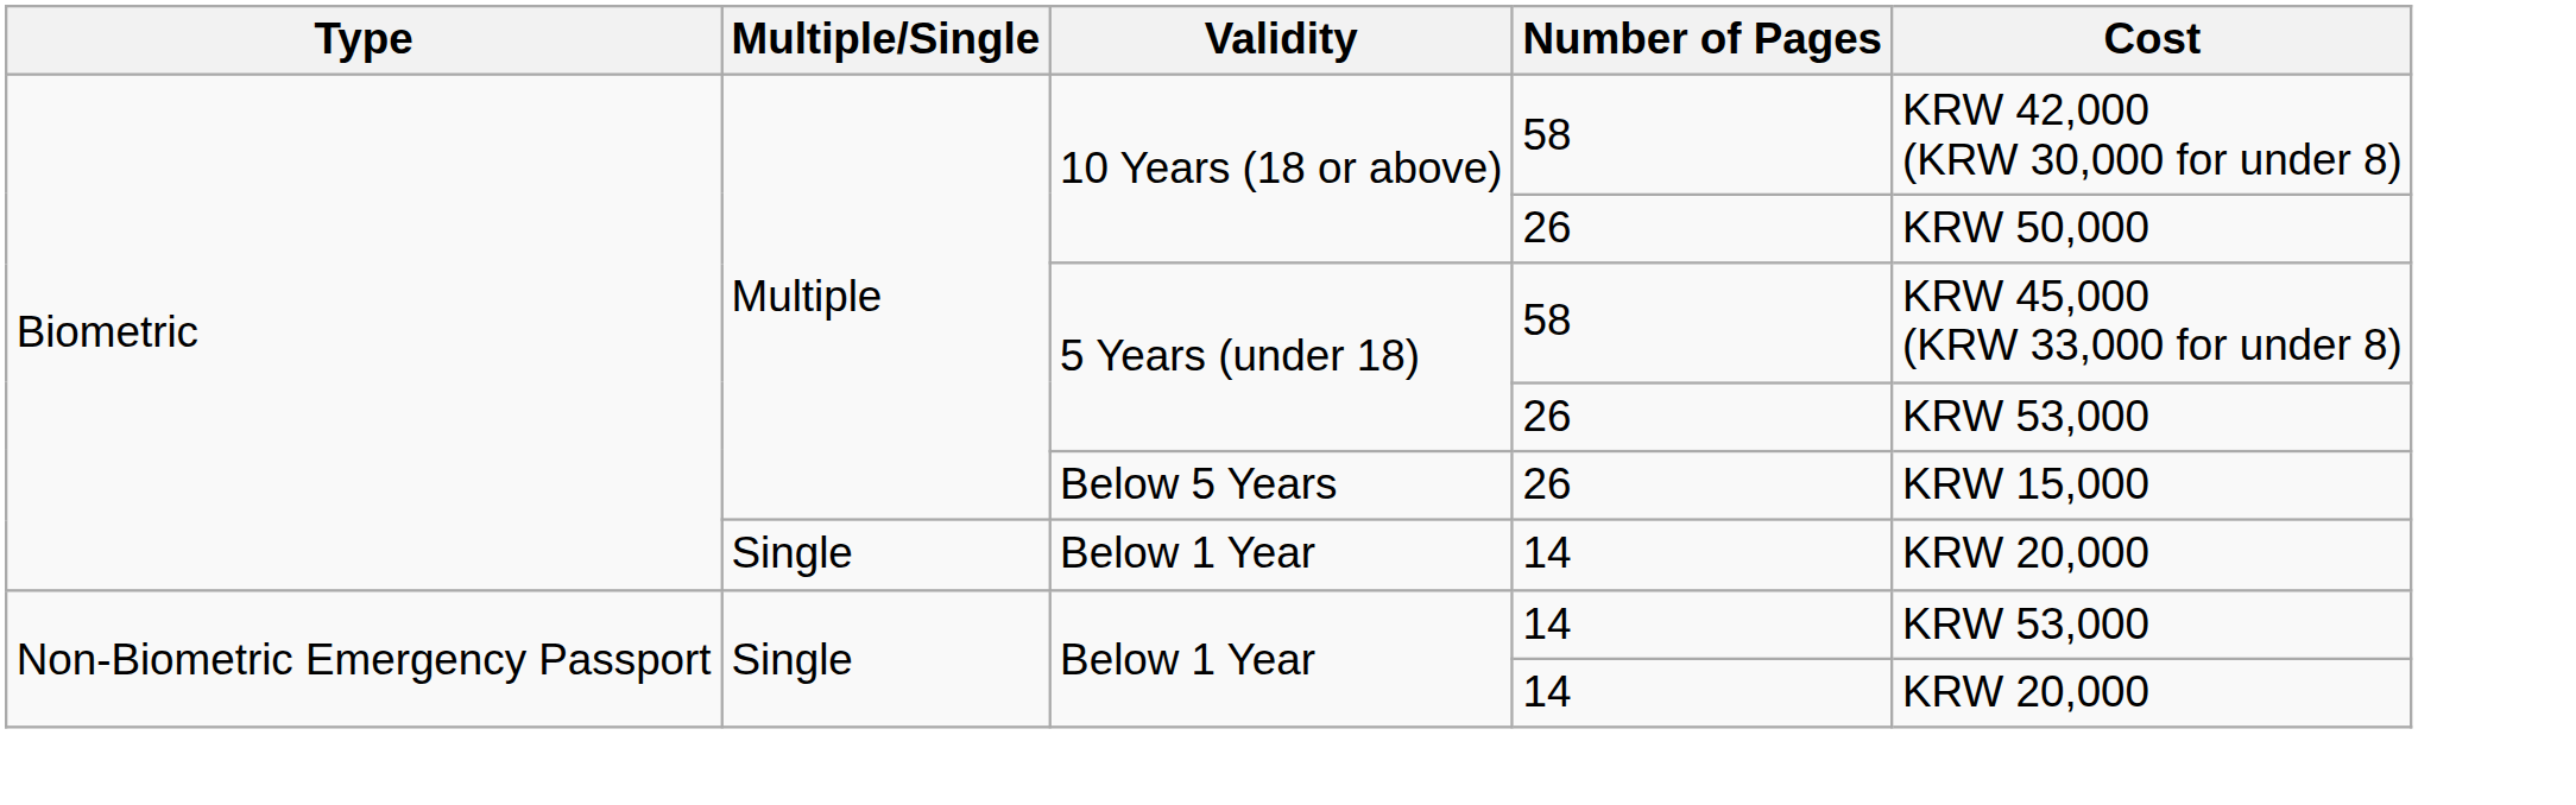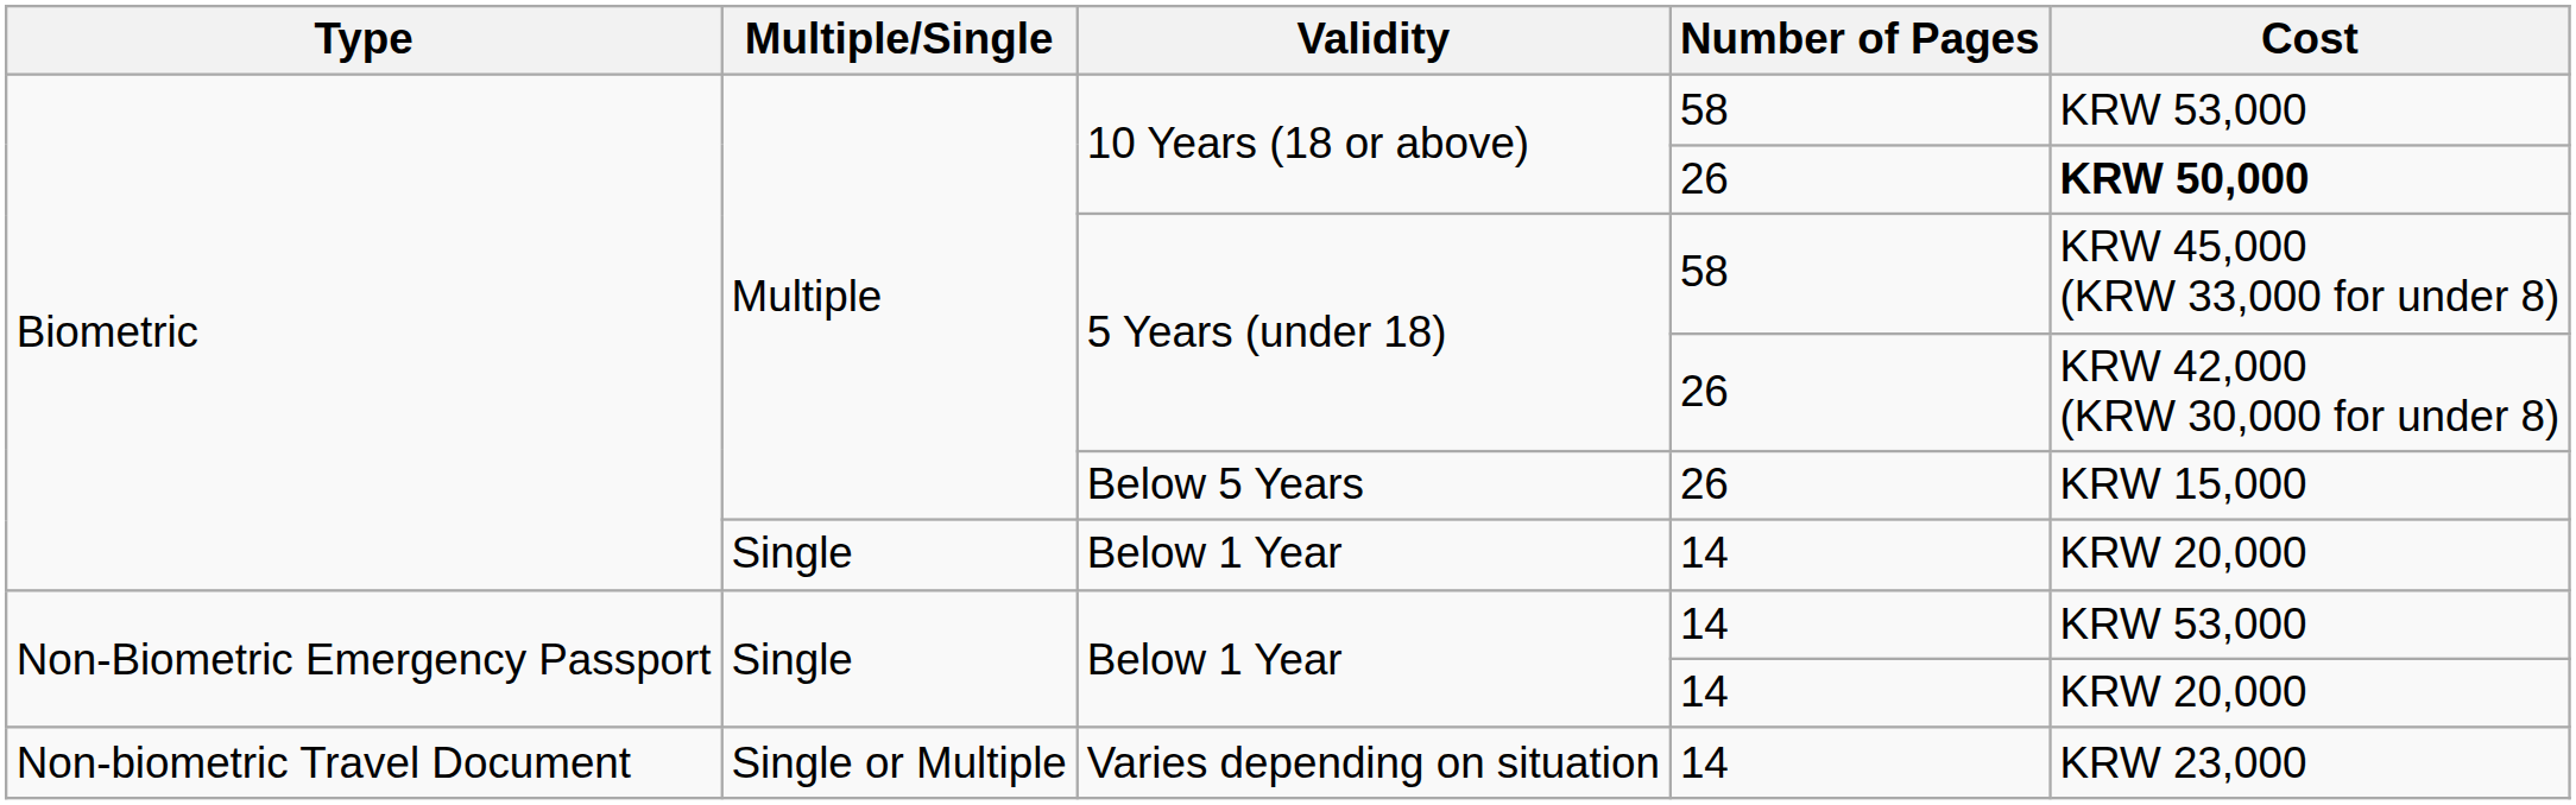 <table class="wikitable">
 <tr>
 <th>Type</th>
 <th>Multiple/Single</th>
 <th>Validity</th>
 <th>Number of Pages</th>
 <th>Cost</th>
 </tr>
 <tr>
 <td rowspan="6">Biometric</td>
 <td rowspan="5">Multiple</td>
 <td rowspan="2">10 Years (18 or above)</td>
 <td>58</td>
-<td>KRW 42,000<br>(KRW 30,000 for under 8)</td>
+<td>KRW 53,000</td>
 </tr>
 <tr>
 <td>26</td>
-<td>KRW 50,000</td>
+<td><strong>KRW 50,000</strong></td>
 </tr>
 <tr>
 <td rowspan="2">5 Years (under 18)</td>
 <td>58</td>
 <td>KRW 45,000<br>(KRW 33,000 for under 8)</td>
 </tr>
 <tr>
 <td>26</td>
-<td>KRW 53,000</td>
+<td>KRW 42,000<br>(KRW 30,000 for under 8)</td>
 </tr>
 <tr>
 <td>Below 5 Years</td>
 <td>26</td>
 <td>KRW 15,000</td>
 </tr>
 <tr>
 <td>Single</td>
 <td>Below 1 Year</td>
 <td>14</td>
 <td>KRW 20,000</td>
 </tr>
 <tr>
 <td rowspan="2">Non-Biometric Emergency Passport</td>
 <td rowspan="2">Single</td>
 <td rowspan="2">Below 1 Year</td>
 <td>14</td>
 <td>KRW 53,000</td>
 </tr>
 <tr>
 <td>14</td>
 <td>KRW 20,000</td>
 </tr>
+<tr>
+<td>Non-biometric Travel Document</td>
+<td>Single or Multiple</td>
+<td>Varies depending on situation</td>
+<td>14</td>
+<td>KRW 23,000</td>
+</tr>
 </table>
